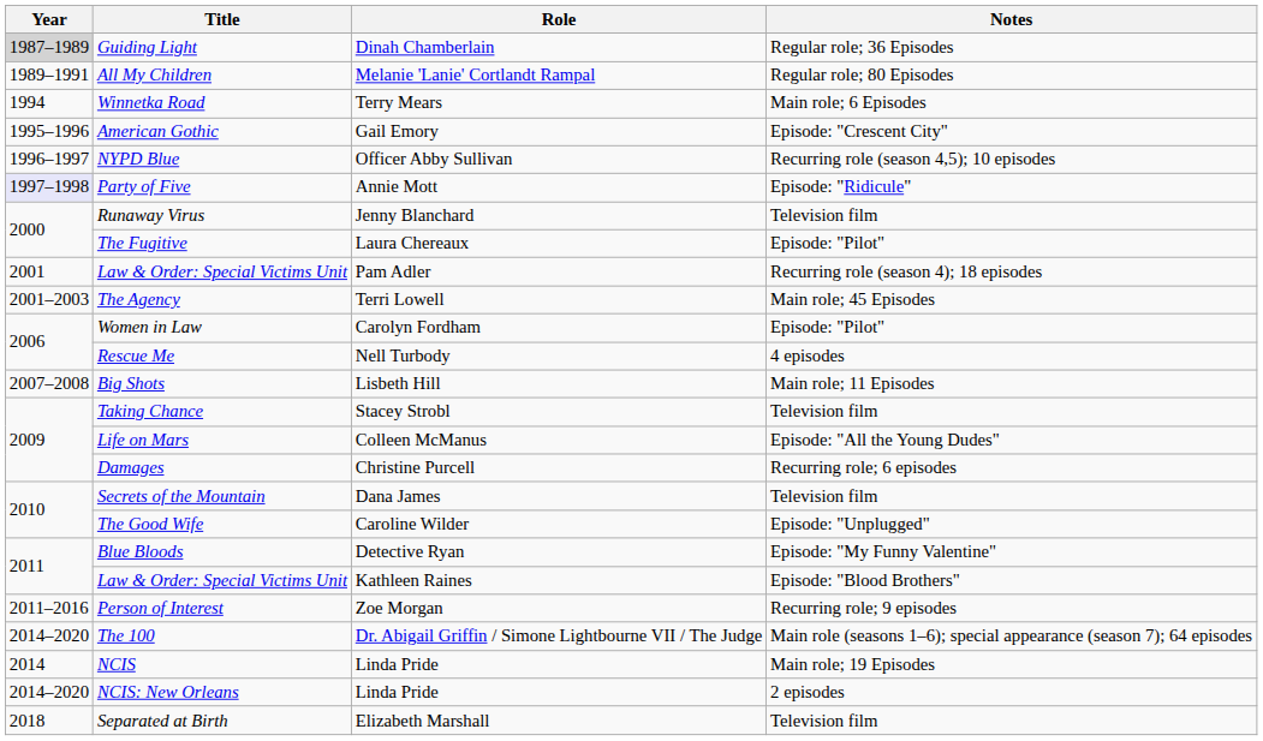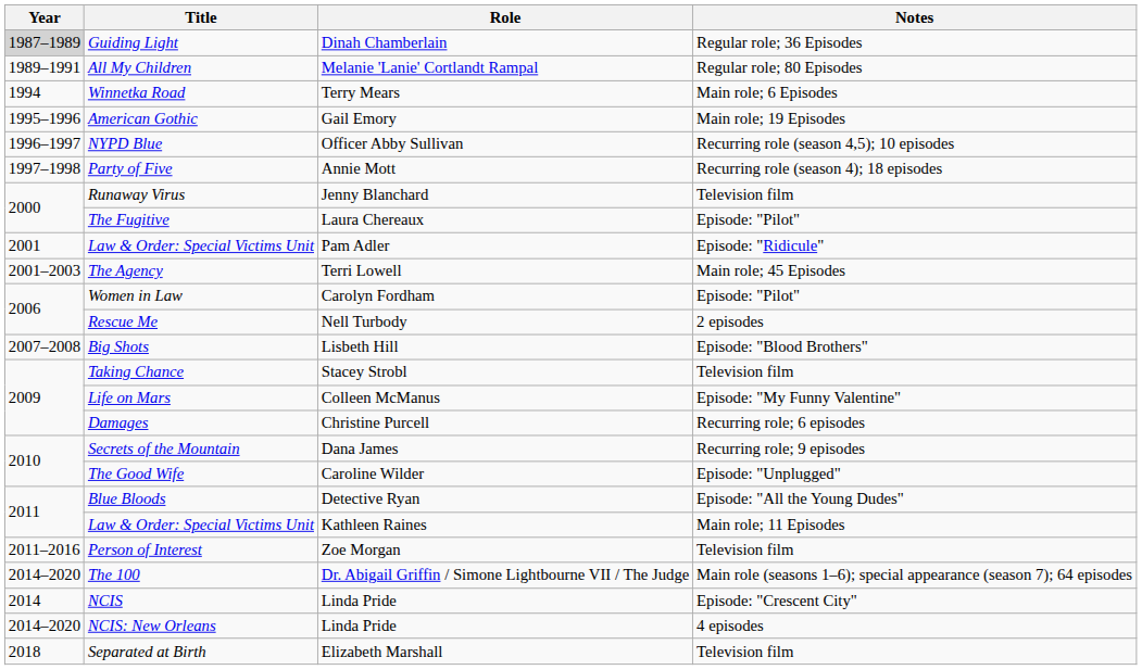 <table class="wikitable sortable">
 <tr>
 <th>Year</th>
 <th>Title</th>
 <th>Role</th>
 <th>Notes</th>
 </tr>
 <tr>
 <td style="background: lightgrey;">1987–1989</td>
 <td><em><a href='#'>Guiding Light</a></em></td>
 <td><a href='#'>Dinah Chamberlain</a></td>
 <td>Regular role; 36 Episodes</td>
 </tr>
 <tr>
 <td>1989–1991</td>
 <td><em><a href='#'>All My Children</a></em></td>
 <td><a href='#'>Melanie 'Lanie' Cortlandt Rampal</a></td>
 <td>Regular role; 80 Episodes</td>
 </tr>
 <tr>
 <td>1994</td>
 <td><em><a href='#'>Winnetka Road</a></em></td>
 <td>Terry Mears</td>
 <td>Main role; 6 Episodes</td>
 </tr>
 <tr>
 <td>1995–1996</td>
 <td><em><a href='#'>American Gothic</a></em></td>
 <td>Gail Emory</td>
-<td>Episode: "Crescent City"</td>
+<td>Main role; 19 Episodes</td>
 </tr>
 <tr>
 <td>1996–1997</td>
 <td><em><a href='#'>NYPD Blue</a></em></td>
 <td>Officer Abby Sullivan</td>
 <td>Recurring role (season 4,5); 10 episodes</td>
 </tr>
 <tr>
-<td style="background: lavender;">1997–1998</td>
+<td>1997–1998</td>
 <td><em><a href='#'>Party of Five</a></em></td>
 <td>Annie Mott</td>
-<td>Episode: "<a href='#'>Ridicule</a>"</td>
+<td>Recurring role (season 4); 18 episodes</td>
 </tr>
 <tr>
 <td rowspan="2">2000</td>
 <td><em>Runaway Virus</em></td>
 <td>Jenny Blanchard</td>
 <td>Television film</td>
 </tr>
 <tr>
 <td><em><a href='#'>The Fugitive</a></em></td>
 <td>Laura Chereaux</td>
 <td>Episode: "Pilot"</td>
 </tr>
 <tr>
 <td>2001</td>
 <td><em><a href='#'>Law & Order: Special Victims Unit</a></em></td>
 <td>Pam Adler</td>
-<td>Recurring role (season 4); 18 episodes</td>
+<td>Episode: "<a href='#'>Ridicule</a>"</td>
 </tr>
 <tr>
 <td>2001–2003</td>
 <td><em><a href='#'>The Agency</a></em></td>
 <td>Terri Lowell</td>
 <td>Main role; 45 Episodes</td>
 </tr>
 <tr>
 <td rowspan="2">2006</td>
 <td><em>Women in Law</em></td>
 <td>Carolyn Fordham</td>
 <td>Episode: "Pilot"</td>
 </tr>
 <tr>
 <td><em><a href='#'>Rescue Me</a></em></td>
 <td>Nell Turbody</td>
-<td>4 episodes</td>
+<td>2 episodes</td>
 </tr>
 <tr>
 <td>2007–2008</td>
 <td><em><a href='#'>Big Shots</a></em></td>
 <td>Lisbeth Hill</td>
-<td>Main role; 11 Episodes</td>
+<td>Episode: "Blood Brothers"</td>
 </tr>
 <tr>
 <td rowspan="3">2009</td>
 <td><em><a href='#'>Taking Chance</a></em></td>
 <td>Stacey Strobl</td>
 <td>Television film</td>
 </tr>
 <tr>
 <td><em><a href='#'>Life on Mars</a></em></td>
 <td>Colleen McManus</td>
-<td>Episode: "All the Young Dudes"</td>
+<td>Episode: "My Funny Valentine"</td>
 </tr>
 <tr>
 <td><em><a href='#'>Damages</a></em></td>
 <td>Christine Purcell</td>
 <td>Recurring role; 6 episodes</td>
 </tr>
 <tr>
 <td rowspan="2">2010</td>
 <td><em><a href='#'>Secrets of the Mountain</a></em></td>
 <td>Dana James</td>
-<td>Television film</td>
+<td>Recurring role; 9 episodes</td>
 </tr>
 <tr>
 <td><em><a href='#'>The Good Wife</a></em></td>
 <td>Caroline Wilder</td>
 <td>Episode: "Unplugged"</td>
 </tr>
 <tr>
 <td rowspan="2">2011</td>
 <td><em><a href='#'>Blue Bloods</a></em></td>
 <td>Detective Ryan</td>
-<td>Episode: "My Funny Valentine"</td>
+<td>Episode: "All the Young Dudes"</td>
 </tr>
 <tr>
 <td><em><a href='#'>Law & Order: Special Victims Unit</a></em></td>
 <td>Kathleen Raines</td>
-<td>Episode: "Blood Brothers"</td>
+<td>Main role; 11 Episodes</td>
 </tr>
 <tr>
 <td>2011–2016</td>
 <td><em><a href='#'>Person of Interest</a></em></td>
 <td>Zoe Morgan</td>
-<td>Recurring role; 9 episodes</td>
+<td>Television film</td>
 </tr>
 <tr>
 <td>2014–2020</td>
 <td><em><a href='#'>The 100</a></em></td>
 <td><a href='#'>Dr. Abigail Griffin</a> / Simone Lightbourne VII / The Judge</td>
 <td>Main role (seasons 1–6); special appearance (season 7); 64 episodes</td>
 </tr>
 <tr>
 <td>2014</td>
 <td><em><a href='#'>NCIS</a></em></td>
 <td>Linda Pride</td>
-<td>Main role; 19 Episodes</td>
+<td>Episode: "Crescent City"</td>
 </tr>
 <tr>
 <td>2014–2020</td>
 <td><em><a href='#'>NCIS: New Orleans</a></em></td>
 <td>Linda Pride</td>
-<td>2 episodes</td>
+<td>4 episodes</td>
 </tr>
 <tr>
 <td>2018</td>
 <td><em>Separated at Birth</em></td>
 <td>Elizabeth Marshall</td>
 <td>Television film</td>
 </tr>
 </table>
